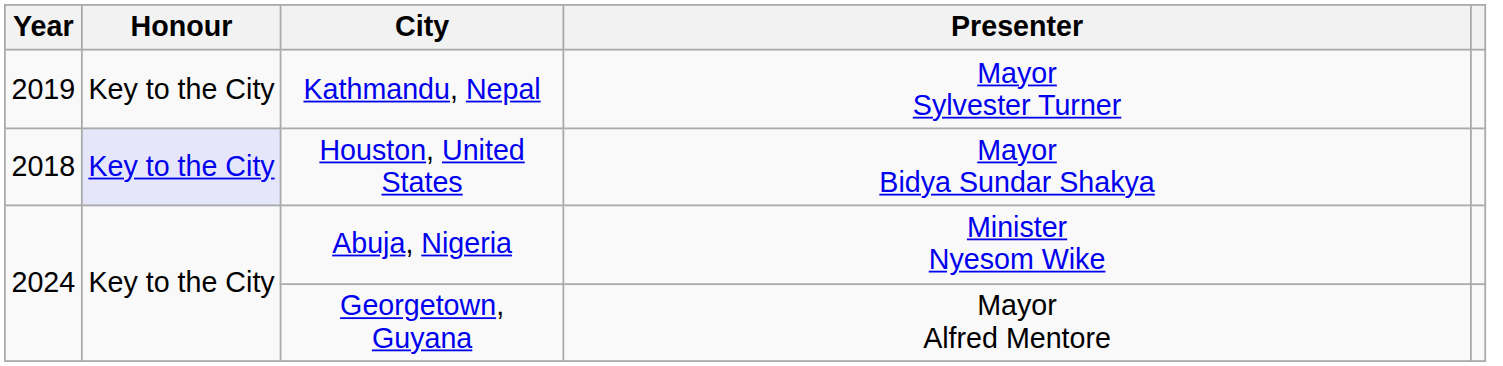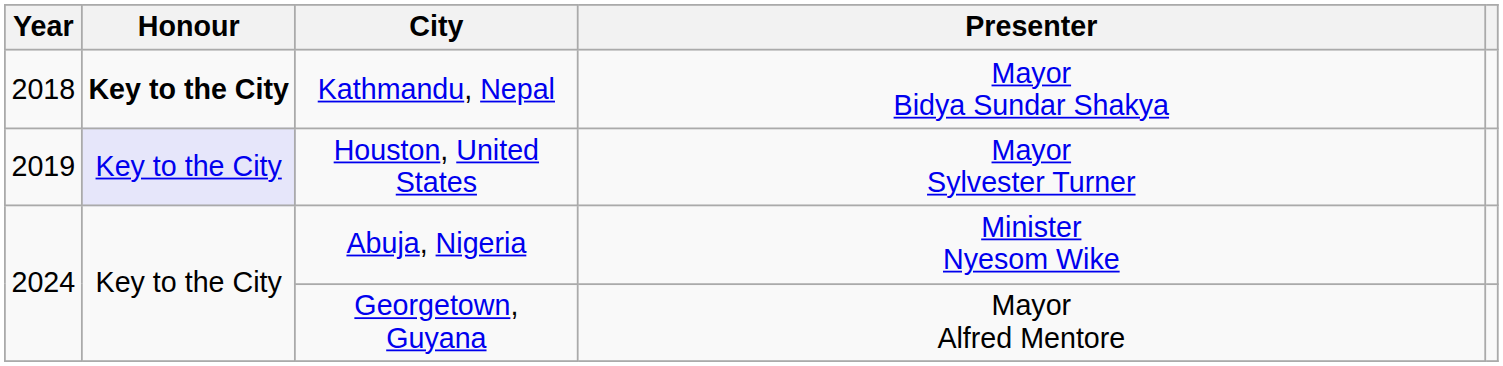 <table class="wikitable sortable" style="text-align:center;">
 <tr>
 <th>Year</th>
 <th>Honour</th>
 <th width="150px">City</th>
 <th width="500px">Presenter</th>
 <th></th>
 </tr>
 <tr>
-<td>2019</td>
-<td>Key to the City</td>
+<td>2018</td>
+<td><strong>Key to the City</strong></td>
 <td> <a href='#'>Kathmandu</a>, <a href='#'>Nepal</a></td>
-<td><a href='#'>Mayor</a><br><a href='#'>Sylvester Turner</a></td>
+<td><a href='#'>Mayor</a><br><a href='#'>Bidya Sundar Shakya</a></td>
 <td></td>
 </tr>
 <tr>
-<td>2018</td>
+<td>2019</td>
 <td style="background: lavender;"><a href='#'>Key to the City</a></td>
 <td> <a href='#'>Houston</a>, <a href='#'>United States</a></td>
-<td><a href='#'>Mayor</a><br><a href='#'>Bidya Sundar Shakya</a></td>
+<td><a href='#'>Mayor</a><br><a href='#'>Sylvester Turner</a></td>
 <td></td>
 </tr>
 <tr>
 <td rowspan="2">2024</td>
 <td rowspan="2">Key to the City</td>
 <td> <a href='#'>Abuja</a>, <a href='#'>Nigeria</a></td>
 <td><a href='#'>Minister</a><br><a href='#'>Nyesom Wike</a></td>
 <td></td>
 </tr>
 <tr>
 <td> <a href='#'>Georgetown</a>, <a href='#'>Guyana</a></td>
 <td>Mayor<br>Alfred Mentore</td>
 <td></td>
 </tr>
 </table>
